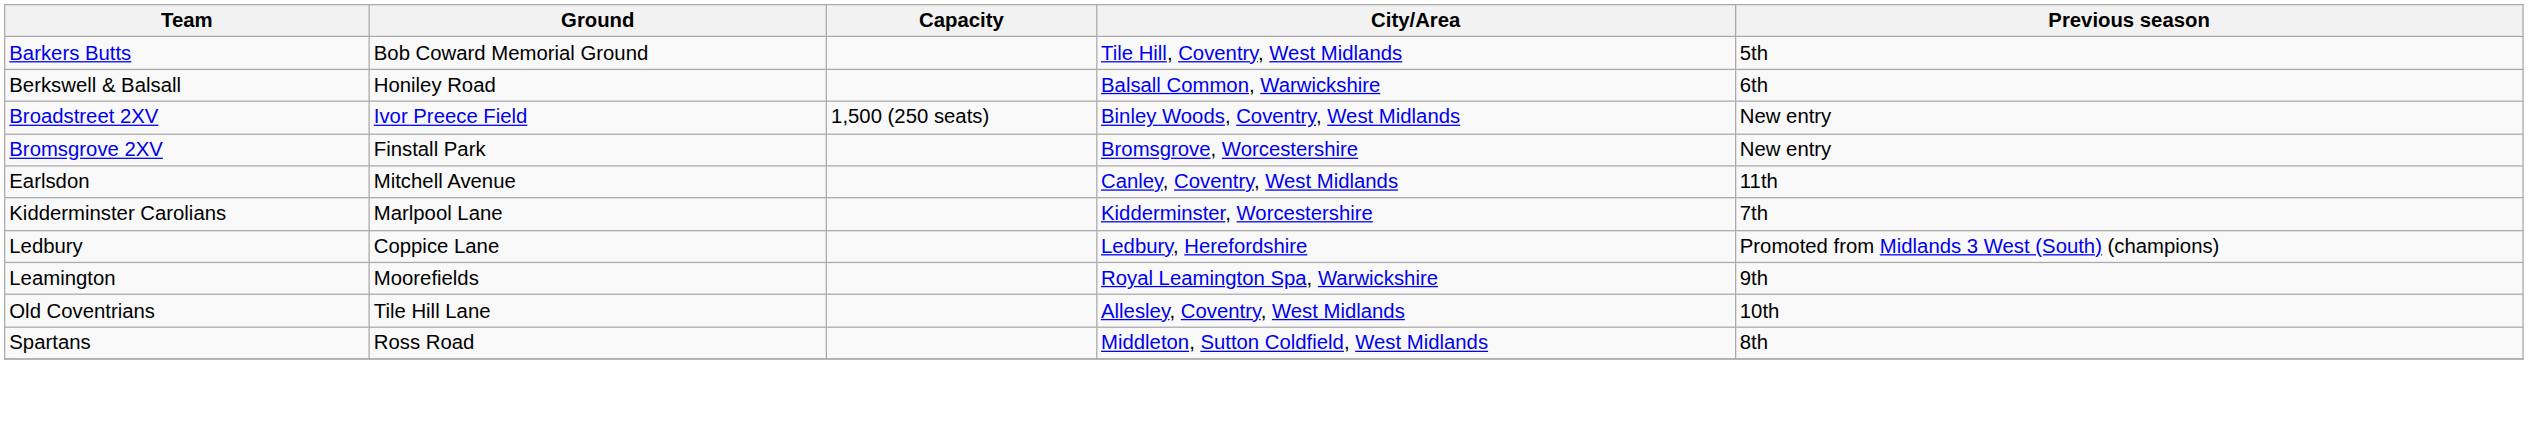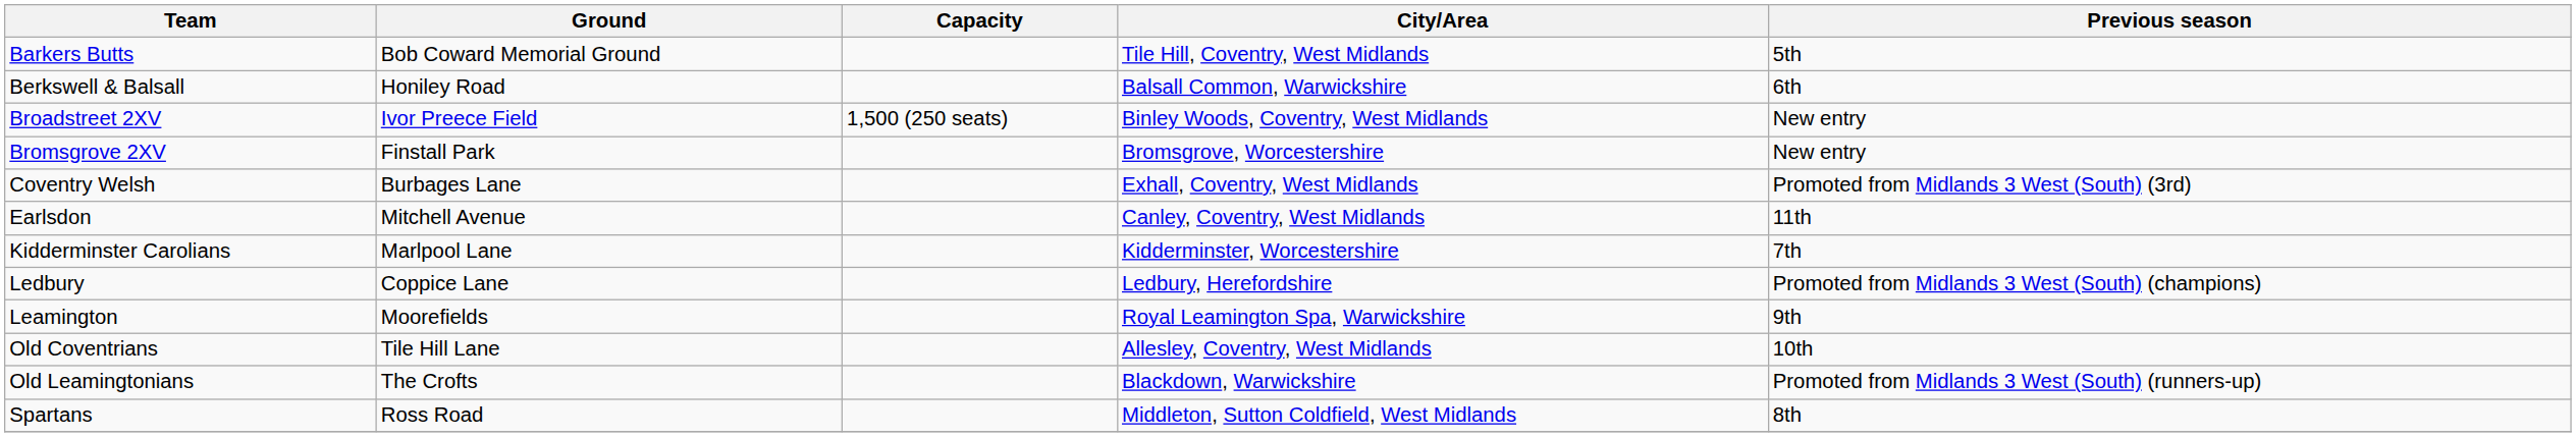 <table class="wikitable sortable" width=100%>
 <tr>
 <th>Team</th>
 <th>Ground</th>
 <th>Capacity</th>
 <th>City/Area</th>
 <th>Previous season</th>
 </tr>
 <tr>
 <td><a href='#'>Barkers Butts</a></td>
 <td>Bob Coward Memorial Ground</td>
 <td></td>
 <td><a href='#'>Tile Hill</a>, <a href='#'>Coventry</a>, <a href='#'>West Midlands</a></td>
 <td>5th</td>
 </tr>
 <tr>
 <td>Berkswell & Balsall</td>
 <td>Honiley Road</td>
 <td></td>
 <td><a href='#'>Balsall Common</a>, <a href='#'>Warwickshire</a></td>
 <td>6th</td>
 </tr>
 <tr>
 <td><a href='#'>Broadstreet 2XV</a></td>
 <td><a href='#'>Ivor Preece Field</a></td>
 <td>1,500 (250 seats)</td>
 <td><a href='#'>Binley Woods</a>, <a href='#'>Coventry</a>, <a href='#'>West Midlands</a></td>
 <td>New entry</td>
 </tr>
 <tr>
 <td><a href='#'>Bromsgrove 2XV</a></td>
 <td>Finstall Park</td>
 <td></td>
 <td><a href='#'>Bromsgrove</a>, <a href='#'>Worcestershire</a></td>
 <td>New entry</td>
 </tr>
 <tr>
+<td>Coventry Welsh</td>
+<td>Burbages Lane</td>
+<td></td>
+<td><a href='#'>Exhall</a>, <a href='#'>Coventry</a>, <a href='#'>West Midlands</a></td>
+<td>Promoted from <a href='#'>Midlands 3 West (South)</a> (3rd)</td>
+</tr>
+<tr>
 <td>Earlsdon</td>
 <td>Mitchell Avenue</td>
 <td></td>
 <td><a href='#'>Canley</a>, <a href='#'>Coventry</a>, <a href='#'>West Midlands</a></td>
 <td>11th</td>
 </tr>
 <tr>
 <td>Kidderminster Carolians</td>
 <td>Marlpool Lane</td>
 <td></td>
 <td><a href='#'>Kidderminster</a>, <a href='#'>Worcestershire</a></td>
 <td>7th</td>
 </tr>
 <tr>
 <td>Ledbury</td>
 <td>Coppice Lane</td>
 <td></td>
 <td><a href='#'>Ledbury</a>, <a href='#'>Herefordshire</a></td>
 <td>Promoted from <a href='#'>Midlands 3 West (South)</a> (champions)</td>
 </tr>
 <tr>
 <td>Leamington</td>
 <td>Moorefields</td>
 <td></td>
 <td><a href='#'>Royal Leamington Spa</a>, <a href='#'>Warwickshire</a></td>
 <td>9th</td>
 </tr>
 <tr>
 <td>Old Coventrians</td>
 <td>Tile Hill Lane</td>
 <td></td>
 <td><a href='#'>Allesley</a>, <a href='#'>Coventry</a>, <a href='#'>West Midlands</a></td>
 <td>10th</td>
 </tr>
 <tr>
+<td>Old Leamingtonians</td>
+<td>The Crofts</td>
+<td></td>
+<td><a href='#'>Blackdown</a>, <a href='#'>Warwickshire</a></td>
+<td>Promoted from <a href='#'>Midlands 3 West (South)</a> (runners-up)</td>
+</tr>
+<tr>
 <td>Spartans</td>
 <td>Ross Road</td>
 <td></td>
 <td><a href='#'>Middleton</a>, <a href='#'>Sutton Coldfield</a>, <a href='#'>West Midlands</a></td>
 <td>8th</td>
 </tr>
 <tr>
 </tr>
 </table>
